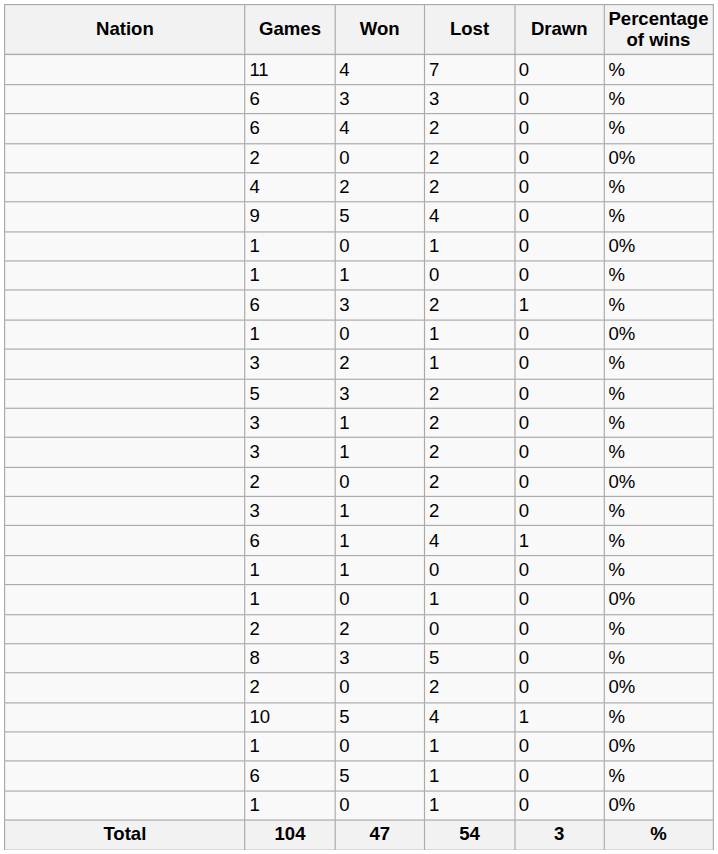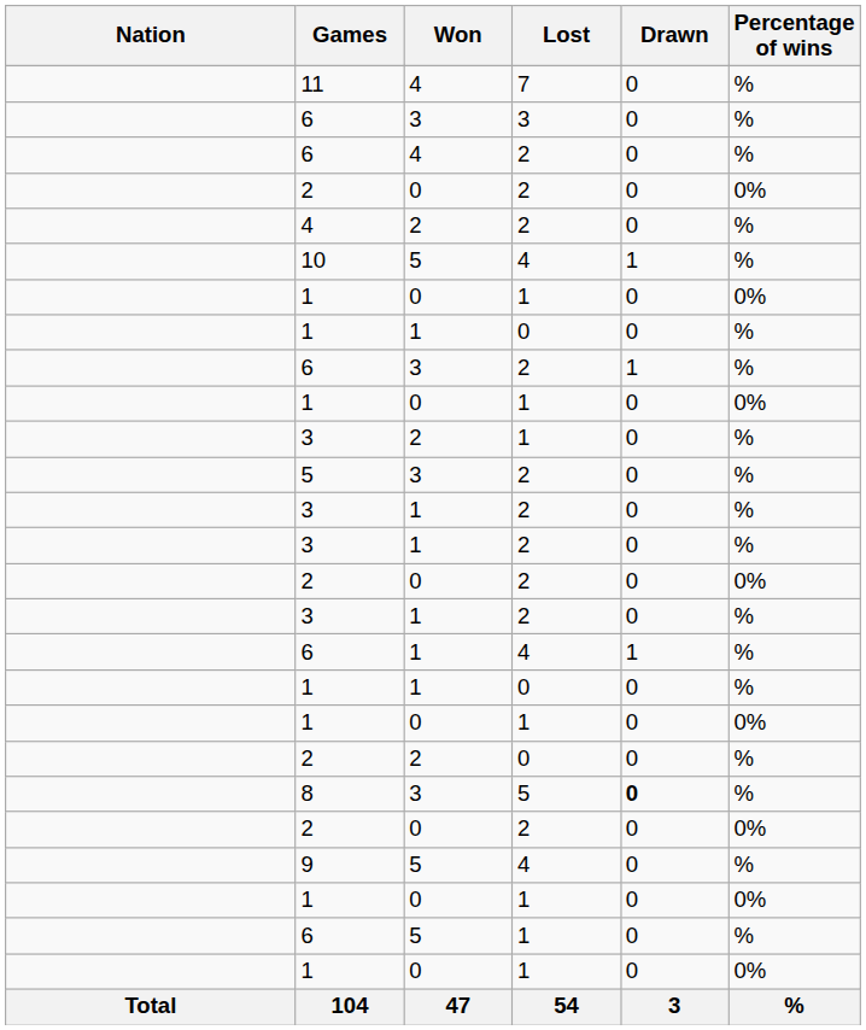 <table class="wikitable sortable">
 <tr>
 <th width="200">Nation</th>
 <th width="70">Games</th>
 <th width="70">Won</th>
 <th width="70">Lost</th>
 <th width="70">Drawn</th>
 <th width="70">Percentage of wins</th>
 </tr>
 <tr bgcolor="#d0ffd0" align="center">
 </tr>
 <tr>
 <td align="left"></td>
 <td>11</td>
 <td>4</td>
 <td>7</td>
 <td>0</td>
 <td>%</td>
 </tr>
 <tr>
 <td align="left"></td>
 <td>6</td>
 <td>3</td>
 <td>3</td>
 <td>0</td>
 <td>%</td>
 </tr>
 <tr>
 <td align="left"></td>
 <td>6</td>
 <td>4</td>
 <td>2</td>
 <td>0</td>
 <td>%</td>
 </tr>
 <tr>
 <td align="left"></td>
 <td>2</td>
 <td>0</td>
 <td>2</td>
 <td>0</td>
 <td>0%</td>
 </tr>
 <tr>
 <td align="left"></td>
 <td>4</td>
 <td>2</td>
 <td>2</td>
 <td>0</td>
 <td>%</td>
 </tr>
 <tr>
 <td align="left"></td>
-<td>9</td>
+<td>10</td>
 <td>5</td>
 <td>4</td>
-<td>0</td>
+<td>1</td>
 <td>%</td>
 </tr>
 <tr>
 <td align="left"></td>
 <td>1</td>
 <td>0</td>
 <td>1</td>
 <td>0</td>
 <td>0%</td>
 </tr>
 <tr>
 <td align="left"></td>
 <td>1</td>
 <td>1</td>
 <td>0</td>
 <td>0</td>
 <td>%</td>
 </tr>
 <tr>
 <td align="left"></td>
 <td>6</td>
 <td>3</td>
 <td>2</td>
 <td>1</td>
 <td>%</td>
 </tr>
 <tr>
 <td align="left"></td>
 <td>1</td>
 <td>0</td>
 <td>1</td>
 <td>0</td>
 <td>0%</td>
 </tr>
 <tr>
 <td align="left"></td>
 <td>3</td>
 <td>2</td>
 <td>1</td>
 <td>0</td>
 <td>%</td>
 </tr>
 <tr>
 <td align="left"></td>
 <td>5</td>
 <td>3</td>
 <td>2</td>
 <td>0</td>
 <td>%</td>
 </tr>
 <tr>
 <td align="left"></td>
 <td>3</td>
 <td>1</td>
 <td>2</td>
 <td>0</td>
 <td>%</td>
 </tr>
 <tr>
 <td align="left"></td>
 <td>3</td>
 <td>1</td>
 <td>2</td>
 <td>0</td>
 <td>%</td>
 </tr>
 <tr>
 <td align="left"></td>
 <td>2</td>
 <td>0</td>
 <td>2</td>
 <td>0</td>
 <td>0%</td>
 </tr>
 <tr>
 <td align="left"></td>
 <td>3</td>
 <td>1</td>
 <td>2</td>
 <td>0</td>
 <td>%</td>
 </tr>
 <tr>
 <td align="left"></td>
 <td>6</td>
 <td>1</td>
 <td>4</td>
 <td>1</td>
 <td>%</td>
 </tr>
 <tr>
 <td align="left"></td>
 <td>1</td>
 <td>1</td>
 <td>0</td>
 <td>0</td>
 <td>%</td>
 </tr>
 <tr>
 <td align="left"></td>
 <td>1</td>
 <td>0</td>
 <td>1</td>
 <td>0</td>
 <td>0%</td>
 </tr>
 <tr>
 <td align="left"></td>
 <td>2</td>
 <td>2</td>
 <td>0</td>
 <td>0</td>
 <td>%</td>
 </tr>
 <tr>
 <td align="left"></td>
 <td>8</td>
 <td>3</td>
 <td>5</td>
-<td>0</td>
+<td><strong>0</strong></td>
 <td>%</td>
 </tr>
 <tr>
 <td align="left"></td>
 <td>2</td>
 <td>0</td>
 <td>2</td>
 <td>0</td>
 <td>0%</td>
 </tr>
 <tr>
 <td align="left"></td>
-<td>10</td>
+<td>9</td>
 <td>5</td>
 <td>4</td>
-<td>1</td>
+<td>0</td>
 <td>%</td>
 </tr>
 <tr>
 <td align="left"></td>
 <td>1</td>
 <td>0</td>
 <td>1</td>
 <td>0</td>
 <td>0%</td>
 </tr>
 <tr>
 <td align="left"></td>
 <td>6</td>
 <td>5</td>
 <td>1</td>
 <td>0</td>
 <td>%</td>
 </tr>
 <tr>
 <td align="left"></td>
 <td>1</td>
 <td>0</td>
 <td>1</td>
 <td>0</td>
 <td>0%</td>
 </tr>
 <tr class="sortbottom">
 <th>Total</th>
 <th><strong>104</strong></th>
 <th><strong>47</strong></th>
 <th><strong>54</strong></th>
 <th><strong>3</strong></th>
 <th><strong>%</strong></th>
 </tr>
 </table>
